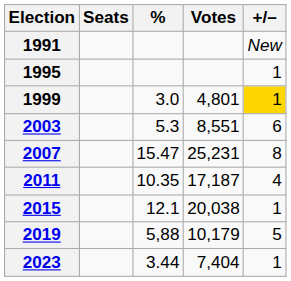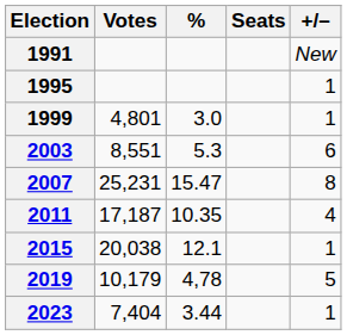 <table class="wikitable" style="text-align: right;">
 <tr>
 <th>Election</th>
+<th>Votes</th>
+<th>%</th>
 <th>Seats</th>
-<th>%</th>
-<th>Votes</th>
 <th>+/–</th>
 </tr>
 <tr>
 <th>1991</th>
 <td></td>
 <td></td>
 <td></td>
 <td><em>New</em></td>
 </tr>
 <tr>
 <th>1995</th>
 <td></td>
 <td></td>
 <td></td>
 <td> 1</td>
 </tr>
 <tr>
 <th>1999</th>
+<td>4,801</td>
+<td>3.0</td>
 <td></td>
-<td>3.0</td>
-<td>4,801</td>
-<td style="background: gold;"> 1</td>
+<td> 1</td>
 </tr>
 <tr>
 <th><a href='#'>2003</a></th>
+<td>8,551</td>
+<td>5.3</td>
 <td></td>
-<td>5.3</td>
-<td>8,551</td>
 <td> 6</td>
 </tr>
 <tr>
 <th><a href='#'>2007</a></th>
+<td>25,231</td>
+<td>15.47</td>
 <td></td>
-<td>15.47</td>
-<td>25,231</td>
 <td> 8</td>
 </tr>
 <tr>
 <th><a href='#'>2011</a></th>
+<td>17,187</td>
+<td>10.35</td>
 <td></td>
-<td>10.35</td>
-<td>17,187</td>
 <td> 4</td>
 </tr>
 <tr>
 <th><a href='#'>2015</a></th>
+<td>20,038</td>
+<td>12.1</td>
 <td></td>
-<td>12.1</td>
-<td>20,038</td>
 <td> 1</td>
 </tr>
 <tr>
 <th><a href='#'>2019</a></th>
+<td>10,179</td>
+<td>4,78</td>
 <td></td>
-<td>5,88</td>
-<td>10,179</td>
 <td> 5</td>
 </tr>
 <tr>
 <th><a href='#'>2023</a></th>
+<td>7,404</td>
+<td>3.44</td>
 <td></td>
-<td>3.44</td>
-<td>7,404</td>
 <td> 1</td>
 </tr>
 </table>
